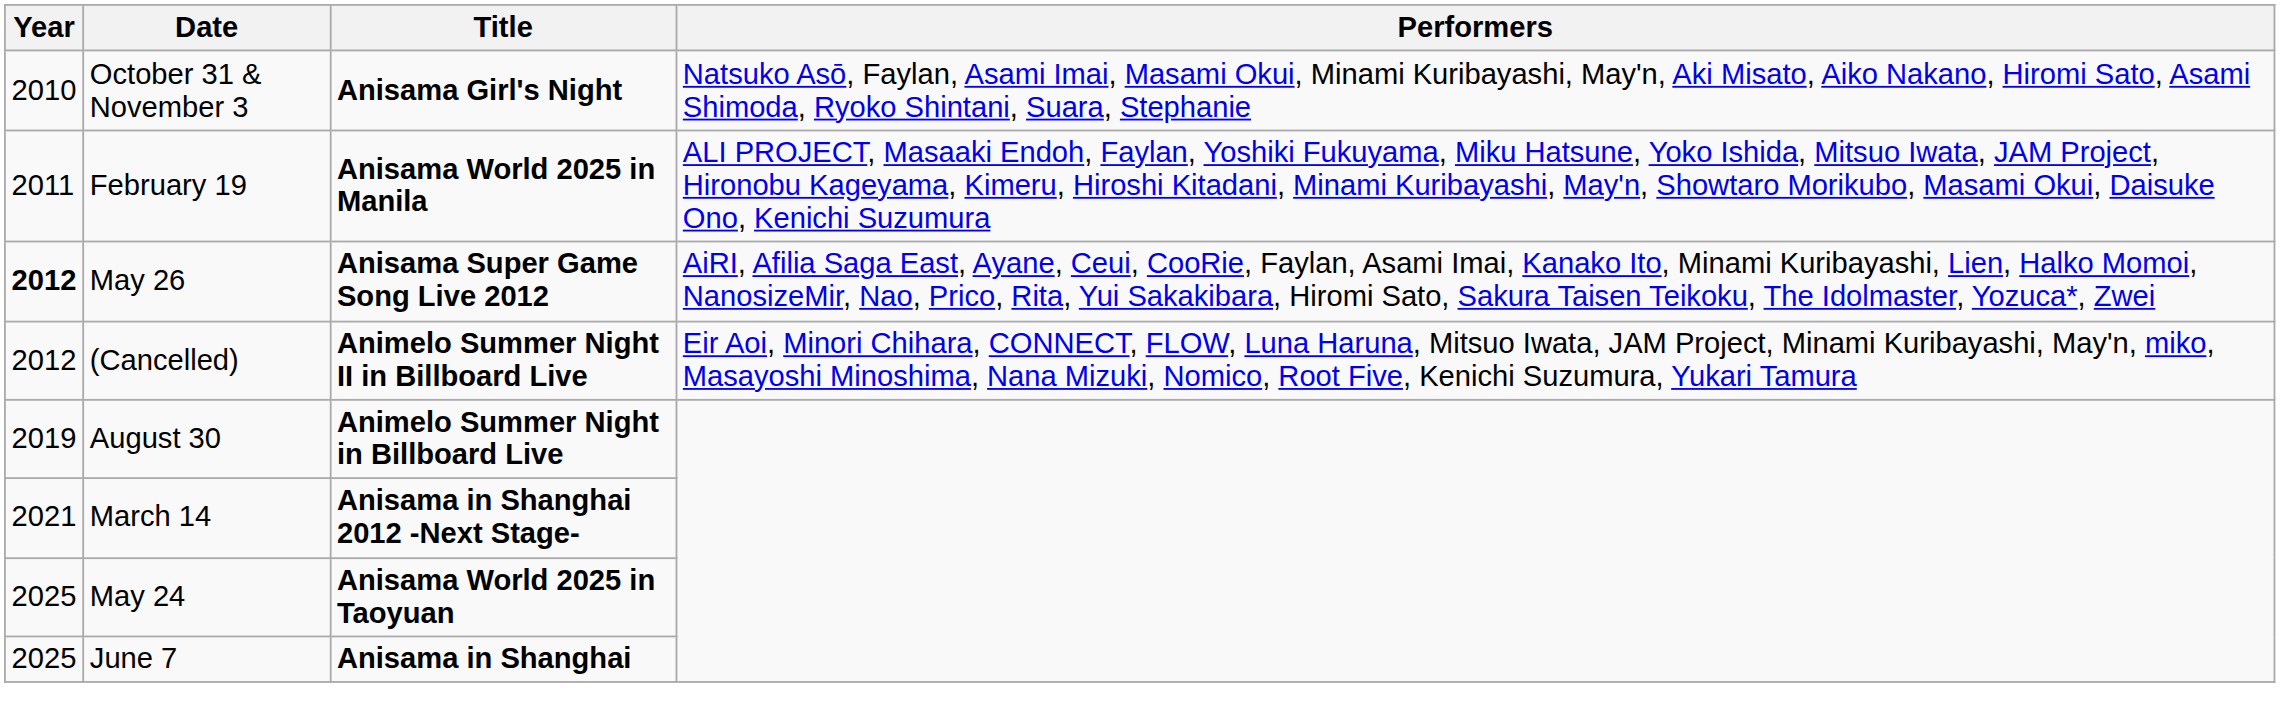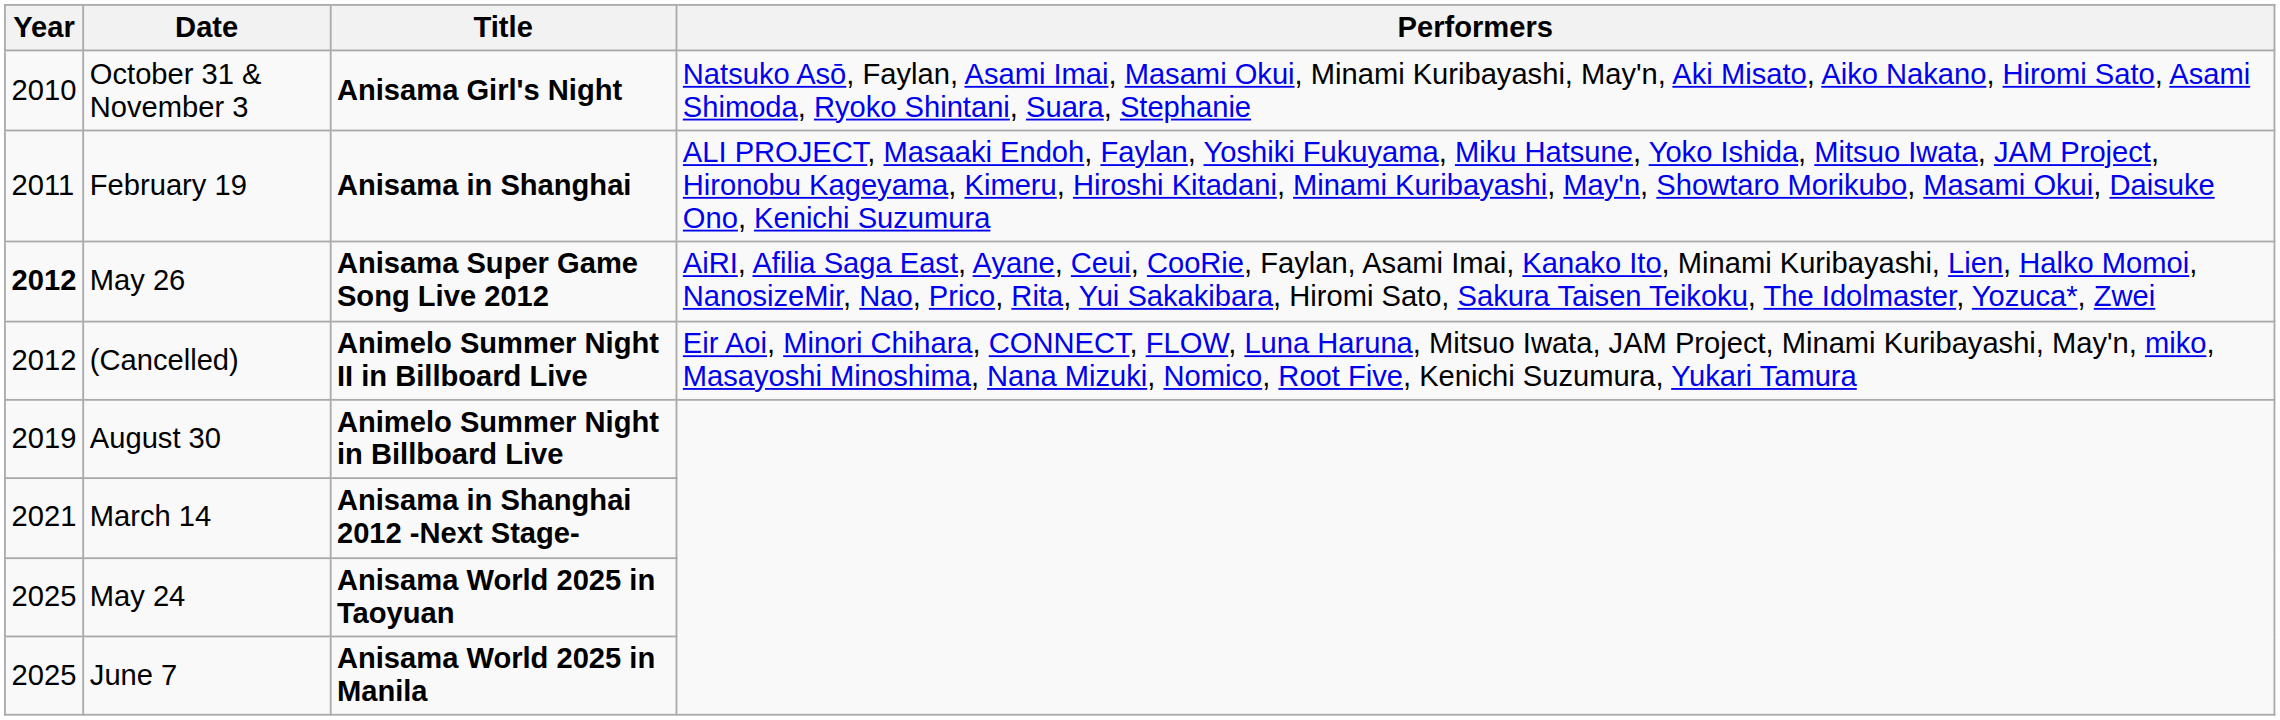 <table class="wikitable sortable">
 <tr>
 <th>Year</th>
 <th scope="col" class="unsortable">Date</th>
 <th>Title</th>
 <th>Performers</th>
 </tr>
 <tr>
 <td>2010</td>
 <td>October 31 & November 3</td>
 <td><strong>Anisama Girl's Night</strong></td>
 <td><a href='#'>Natsuko Asō</a>, Faylan, <a href='#'>Asami Imai</a>, <a href='#'>Masami Okui</a>, Minami Kuribayashi, May'n, <a href='#'>Aki Misato</a>, <a href='#'>Aiko Nakano</a>, <a href='#'>Hiromi Sato</a>, <a href='#'>Asami Shimoda</a>, <a href='#'>Ryoko Shintani</a>, <a href='#'>Suara</a>, <a href='#'>Stephanie</a></td>
 </tr>
 <tr>
 <td>2011</td>
 <td>February 19</td>
-<td><strong>Anisama World 2025 in Manila</strong></td>
+<td><strong>Anisama in Shanghai</strong></td>
 <td><a href='#'>ALI PROJECT</a>, <a href='#'>Masaaki Endoh</a>, <a href='#'>Faylan</a>, <a href='#'>Yoshiki Fukuyama</a>, <a href='#'>Miku Hatsune</a>, <a href='#'>Yoko Ishida</a>, <a href='#'>Mitsuo Iwata</a>, <a href='#'>JAM Project</a>, <a href='#'>Hironobu Kageyama</a>, <a href='#'>Kimeru</a>, <a href='#'>Hiroshi Kitadani</a>, <a href='#'>Minami Kuribayashi</a>, <a href='#'>May'n</a>, <a href='#'>Showtaro Morikubo</a>, <a href='#'>Masami Okui</a>, <a href='#'>Daisuke Ono</a>, <a href='#'>Kenichi Suzumura</a></td>
 </tr>
 <tr>
 <td><strong>2012</strong></td>
 <td>May 26</td>
 <td><strong>Anisama Super Game Song Live 2012</strong></td>
 <td><a href='#'>AiRI</a>, <a href='#'>Afilia Saga East</a>, <a href='#'>Ayane</a>, <a href='#'>Ceui</a>, <a href='#'>CooRie</a>, Faylan, Asami Imai, <a href='#'>Kanako Ito</a>, Minami Kuribayashi, <a href='#'>Lien</a>, <a href='#'>Halko Momoi</a>, <a href='#'>NanosizeMir</a>, <a href='#'>Nao</a>, <a href='#'>Prico</a>, <a href='#'>Rita</a>, <a href='#'>Yui Sakakibara</a>, Hiromi Sato, <a href='#'>Sakura Taisen Teikoku</a>, <a href='#'>The Idolmaster</a>, <a href='#'>Yozuca*</a>, <a href='#'>Zwei</a></td>
 </tr>
 <tr>
 <td>2012</td>
 <td>(Cancelled)</td>
 <td><strong>Animelo Summer Night II in Billboard Live</strong></td>
 <td><a href='#'>Eir Aoi</a>, <a href='#'>Minori Chihara</a>, <a href='#'>CONNECT</a>, <a href='#'>FLOW</a>, <a href='#'>Luna Haruna</a>, Mitsuo Iwata, JAM Project, Minami Kuribayashi, May'n, <a href='#'>miko</a>, <a href='#'>Masayoshi Minoshima</a>, <a href='#'>Nana Mizuki</a>, <a href='#'>Nomico</a>, <a href='#'>Root Five</a>, Kenichi Suzumura, <a href='#'>Yukari Tamura</a></td>
 </tr>
 <tr>
 <td>2019</td>
 <td>August 30</td>
 <td><strong>Animelo Summer Night in Billboard Live</strong></td>
 </tr>
 <tr>
 <td>2021</td>
 <td>March 14</td>
 <td><strong>Anisama in Shanghai 2012 -Next Stage-</strong></td>
 </tr>
 <tr>
 <td>2025</td>
 <td>May 24</td>
 <td><strong>Anisama World 2025 in Taoyuan</strong></td>
 </tr>
 <tr>
 <td>2025</td>
 <td>June 7</td>
-<td><strong>Anisama in Shanghai</strong></td>
+<td><strong>Anisama World 2025 in Manila</strong></td>
 </tr>
 </table>
